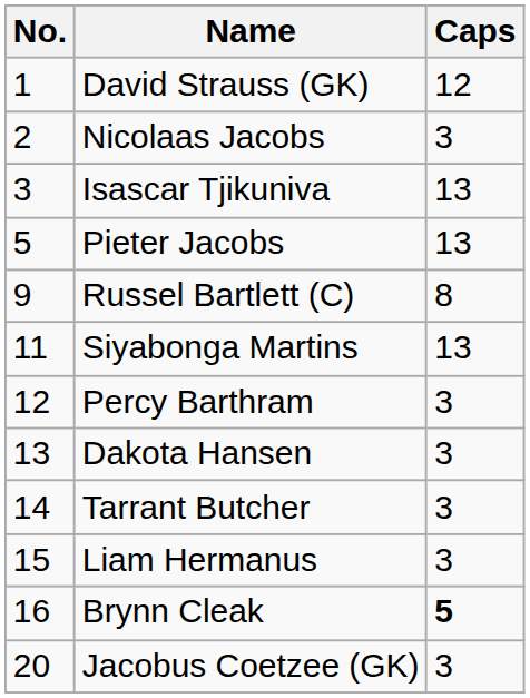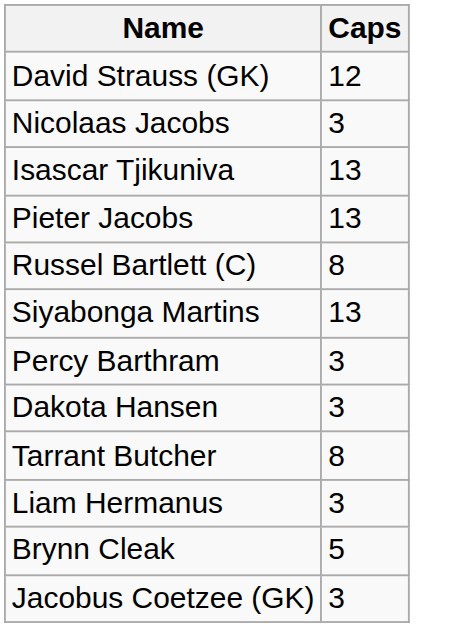 <table class="wikitable">
 <tr>
-<th>No.</th>
 <th>Name</th>
 <th>Caps</th>
 </tr>
 <tr>
-<td>1</td>
 <td>David Strauss (GK)</td>
 <td>12</td>
 </tr>
 <tr>
-<td>2</td>
 <td>Nicolaas Jacobs</td>
 <td>3</td>
 </tr>
 <tr>
-<td>3</td>
 <td>Isascar Tjikuniva</td>
 <td>13</td>
 </tr>
 <tr>
-<td>5</td>
 <td>Pieter Jacobs</td>
 <td>13</td>
 </tr>
 <tr>
-<td>9</td>
 <td>Russel Bartlett (C)</td>
 <td>8</td>
 </tr>
 <tr>
-<td>11</td>
 <td>Siyabonga Martins</td>
 <td>13</td>
 </tr>
 <tr>
-<td>12</td>
 <td>Percy Barthram</td>
 <td>3</td>
 </tr>
 <tr>
-<td>13</td>
 <td>Dakota Hansen</td>
 <td>3</td>
 </tr>
 <tr>
-<td>14</td>
 <td>Tarrant Butcher</td>
-<td>3</td>
+<td>8</td>
 </tr>
 <tr>
-<td>15</td>
 <td>Liam Hermanus</td>
 <td>3</td>
 </tr>
 <tr>
-<td>16</td>
 <td>Brynn Cleak</td>
-<td><strong>5</strong></td>
+<td>5</td>
 </tr>
 <tr>
-<td>20</td>
 <td>Jacobus Coetzee (GK)</td>
 <td>3</td>
 </tr>
 </table>
